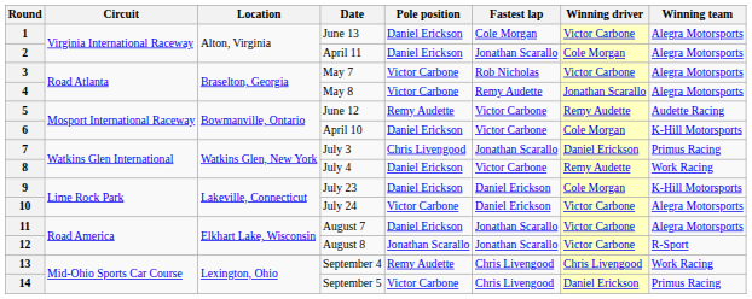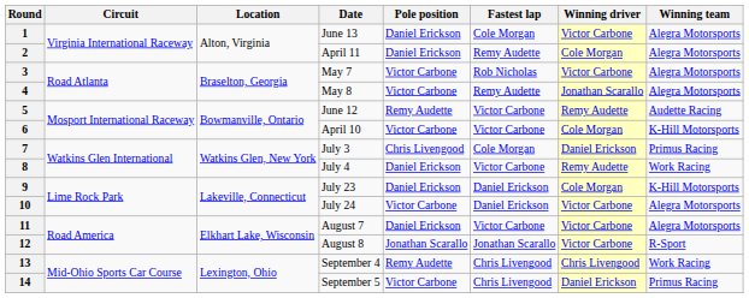 <table class="wikitable" border="1" style="font-size: 85%;">
 <tr>
 <th>Round</th>
 <th>Circuit</th>
 <th>Location</th>
 <th>Date</th>
 <th>Pole position</th>
 <th>Fastest lap</th>
 <th>Winning driver</th>
 <th>Winning team</th>
 </tr>
 <tr>
 <th>1</th>
 <td rowspan=2><a href='#'>Virginia International Raceway</a></td>
 <td rowspan=2> Alton, Virginia</td>
 <td>June 13</td>
 <td> <a href='#'>Daniel Erickson</a></td>
 <td> <a href='#'>Cole Morgan</a></td>
 <td style="background:#FFFFBF;"> <a href='#'>Victor Carbone</a></td>
 <td> <a href='#'>Alegra Motorsports</a></td>
 </tr>
 <tr>
 <th>2</th>
 <td>April 11</td>
 <td> <a href='#'>Daniel Erickson</a></td>
-<td> <a href='#'>Jonathan Scarallo</a></td>
+<td> <a href='#'>Remy Audette</a></td>
 <td style="background:#FFFFBF;"> <a href='#'>Cole Morgan</a></td>
 <td> <a href='#'>Alegra Motorsports</a></td>
 </tr>
 <tr>
 <th>3</th>
 <td rowspan=2><a href='#'>Road Atlanta</a></td>
 <td rowspan=2> <a href='#'>Braselton, Georgia</a></td>
 <td>May 7</td>
 <td> <a href='#'>Victor Carbone</a></td>
 <td> <a href='#'>Rob Nicholas</a></td>
 <td style="background:#FFFFBF;"> <a href='#'>Victor Carbone</a></td>
 <td> <a href='#'>Alegra Motorsports</a></td>
 </tr>
 <tr>
 <th>4</th>
 <td>May 8</td>
 <td> <a href='#'>Victor Carbone</a></td>
 <td> <a href='#'>Remy Audette</a></td>
 <td style="background:#FFFFBF;"> <a href='#'>Jonathan Scarallo</a></td>
 <td> <a href='#'>Alegra Motorsports</a></td>
 </tr>
 <tr>
 <th>5</th>
 <td rowspan=2><a href='#'>Mosport International Raceway</a></td>
 <td rowspan=2> <a href='#'>Bowmanville, Ontario</a></td>
 <td>June 12</td>
 <td> <a href='#'>Remy Audette</a></td>
 <td> <a href='#'>Victor Carbone</a></td>
 <td style="background:#FFFFBF;"> <a href='#'>Remy Audette</a></td>
 <td> <a href='#'>Audette Racing</a></td>
 </tr>
 <tr>
 <th>6</th>
 <td>April 10</td>
-<td> <a href='#'>Daniel Erickson</a></td>
+<td> <a href='#'>Victor Carbone</a></td>
 <td> <a href='#'>Victor Carbone</a></td>
 <td style="background:#FFFFBF;"> <a href='#'>Cole Morgan</a></td>
 <td> <a href='#'>K-Hill Motorsports</a></td>
 </tr>
 <tr>
 <th>7</th>
 <td rowspan=2><a href='#'>Watkins Glen International</a></td>
 <td rowspan=2> <a href='#'>Watkins Glen, New York</a></td>
 <td>July 3</td>
 <td> <a href='#'>Chris Livengood</a></td>
-<td> <a href='#'>Jonathan Scarallo</a></td>
+<td> <a href='#'>Cole Morgan</a></td>
 <td style="background:#FFFFBF;"> <a href='#'>Daniel Erickson</a></td>
 <td> <a href='#'>Primus Racing</a></td>
 </tr>
 <tr>
 <th>8</th>
 <td>July 4</td>
 <td> <a href='#'>Daniel Erickson</a></td>
 <td> <a href='#'>Victor Carbone</a></td>
 <td style="background:#FFFFBF;"> <a href='#'>Remy Audette</a></td>
 <td> <a href='#'>Work Racing</a></td>
 </tr>
 <tr>
 <th>9</th>
 <td rowspan=2><a href='#'>Lime Rock Park</a></td>
 <td rowspan=2> <a href='#'>Lakeville, Connecticut</a></td>
 <td>July 23</td>
 <td> <a href='#'>Daniel Erickson</a></td>
 <td> <a href='#'>Daniel Erickson</a></td>
 <td style="background:#FFFFBF;"> <a href='#'>Cole Morgan</a></td>
 <td> <a href='#'>K-Hill Motorsports</a></td>
 </tr>
 <tr>
 <th>10</th>
 <td>July 24</td>
 <td> <a href='#'>Victor Carbone</a></td>
 <td> <a href='#'>Daniel Erickson</a></td>
 <td style="background:#FFFFBF;"> <a href='#'>Victor Carbone</a></td>
 <td> <a href='#'>Alegra Motorsports</a></td>
 </tr>
 <tr>
 <th>11</th>
 <td rowspan=2><a href='#'>Road America</a></td>
 <td rowspan=2> <a href='#'>Elkhart Lake, Wisconsin</a></td>
 <td>August 7</td>
 <td> <a href='#'>Daniel Erickson</a></td>
-<td> <a href='#'>Jonathan Scarallo</a></td>
+<td> <a href='#'>Victor Carbone</a></td>
 <td style="background:#FFFFBF;"> <a href='#'>Victor Carbone</a></td>
 <td> <a href='#'>Alegra Motorsports</a></td>
 </tr>
 <tr>
 <th>12</th>
 <td>August 8</td>
 <td> <a href='#'>Jonathan Scarallo</a></td>
 <td> <a href='#'>Jonathan Scarallo</a></td>
 <td style="background:#FFFFBF;"> <a href='#'>Victor Carbone</a></td>
 <td> <a href='#'>R-Sport</a></td>
 </tr>
 <tr>
 <th>13</th>
 <td rowspan=2><a href='#'>Mid-Ohio Sports Car Course</a></td>
 <td rowspan=2> <a href='#'>Lexington, Ohio</a></td>
 <td>September 4</td>
 <td> <a href='#'>Remy Audette</a></td>
 <td> <a href='#'>Chris Livengood</a></td>
 <td style="background:#FFFFBF;"> <a href='#'>Chris Livengood</a></td>
 <td> <a href='#'>Work Racing</a></td>
 </tr>
 <tr>
 <th>14</th>
 <td>September 5</td>
 <td> <a href='#'>Victor Carbone</a></td>
 <td> <a href='#'>Chris Livengood</a></td>
 <td style="background:#FFFFBF;"> <a href='#'>Daniel Erickson</a></td>
 <td> <a href='#'>Primus Racing</a></td>
 </tr>
 </table>
